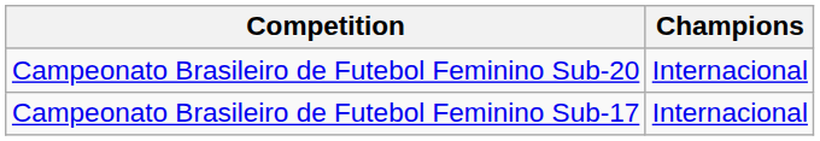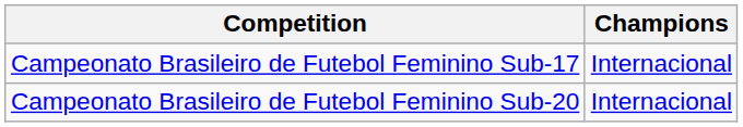 <table class="wikitable">
 <tr>
 <th>Competition</th>
 <th>Champions</th>
 </tr>
 <tr>
+<td><a href='#'>Campeonato Brasileiro de Futebol Feminino Sub-17</a></td>
+<td><a href='#'>Internacional</a></td>
+</tr>
+<tr>
 <td><a href='#'>Campeonato Brasileiro de Futebol Feminino Sub-20</a></td>
 <td><a href='#'>Internacional</a></td>
 </tr>
-<tr>
-<td><a href='#'>Campeonato Brasileiro de Futebol Feminino Sub-17</a></td>
-<td><a href='#'>Internacional</a></td>
-</tr>
 </table>
